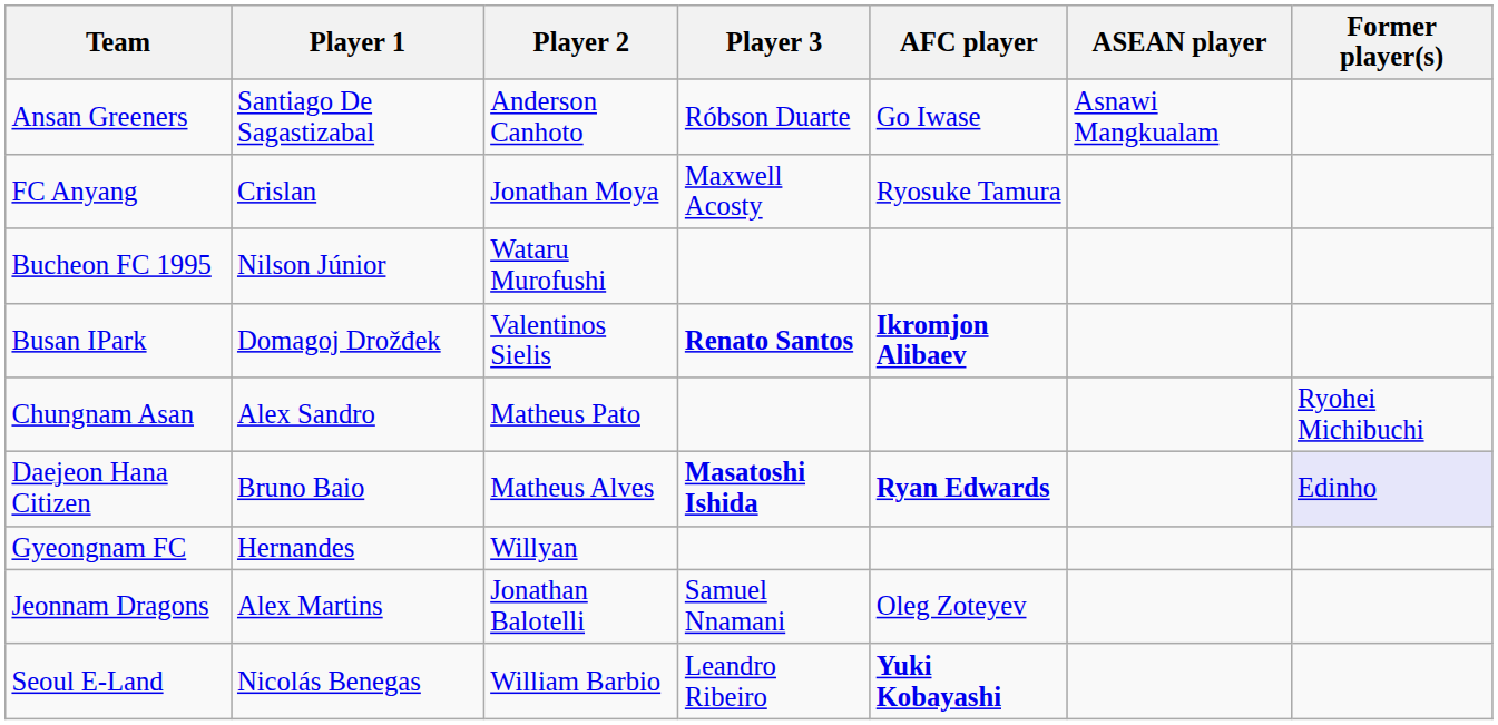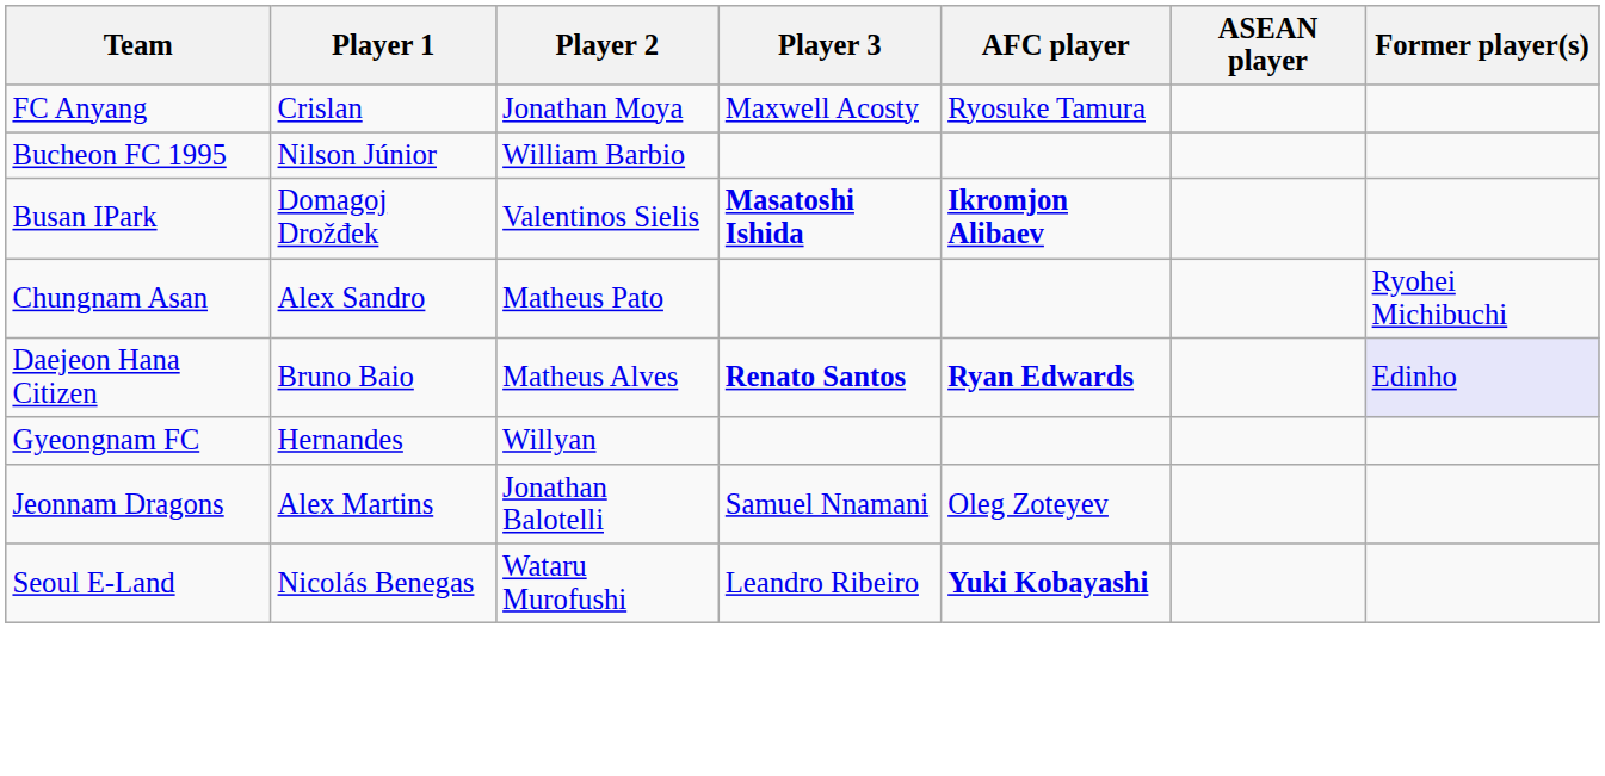 <table class="wikitable">
 <tr>
 <th>Team</th>
 <th>Player 1</th>
 <th>Player 2</th>
 <th>Player 3</th>
 <th>AFC player</th>
 <th>ASEAN player</th>
 <th>Former player(s)</th>
-</tr>
-<tr>
-<td><a href='#'>Ansan Greeners</a></td>
-<td> <a href='#'>Santiago De Sagastizabal</a></td>
-<td> <a href='#'>Anderson Canhoto</a></td>
-<td> <a href='#'>Róbson Duarte</a></td>
-<td> <a href='#'>Go Iwase</a></td>
-<td> <a href='#'>Asnawi Mangkualam</a></td>
-<td></td>
 </tr>
 <tr>
 <td><a href='#'>FC Anyang</a></td>
 <td> <a href='#'>Crislan</a></td>
 <td> <a href='#'>Jonathan Moya</a></td>
 <td> <a href='#'>Maxwell Acosty</a></td>
 <td> <a href='#'>Ryosuke Tamura</a></td>
 <td></td>
 <td></td>
 </tr>
 <tr>
 <td><a href='#'>Bucheon FC 1995</a></td>
 <td> <a href='#'>Nilson Júnior</a></td>
-<td> <a href='#'>Wataru Murofushi</a></td>
+<td> <a href='#'>William Barbio</a></td>
 <td></td>
 <td></td>
 <td></td>
 <td></td>
 </tr>
 <tr>
 <td><a href='#'>Busan IPark</a></td>
 <td> <a href='#'>Domagoj Drožđek</a></td>
 <td> <a href='#'>Valentinos Sielis</a></td>
-<td> <strong><a href='#'>Renato Santos</a></strong></td>
+<td> <strong><a href='#'>Masatoshi Ishida</a></strong></td>
 <td> <strong><a href='#'>Ikromjon Alibaev</a></strong></td>
 <td></td>
 <td></td>
 </tr>
 <tr>
 <td><a href='#'>Chungnam Asan</a></td>
 <td> <a href='#'>Alex Sandro</a></td>
 <td> <a href='#'>Matheus Pato</a></td>
 <td></td>
 <td></td>
 <td></td>
 <td> <a href='#'>Ryohei Michibuchi</a></td>
 </tr>
 <tr>
 <td><a href='#'>Daejeon Hana Citizen</a></td>
 <td> <a href='#'>Bruno Baio</a></td>
 <td> <a href='#'>Matheus Alves</a></td>
-<td> <strong><a href='#'>Masatoshi Ishida</a></strong></td>
+<td> <strong><a href='#'>Renato Santos</a></strong></td>
 <td> <strong><a href='#'>Ryan Edwards</a></strong></td>
 <td></td>
 <td style="background: lavender;"> <a href='#'>Edinho</a></td>
 </tr>
 <tr>
 <td><a href='#'>Gyeongnam FC</a></td>
 <td> <a href='#'>Hernandes</a></td>
 <td> <a href='#'>Willyan</a></td>
 <td></td>
 <td></td>
 <td></td>
 <td></td>
 </tr>
 <tr>
 <td><a href='#'>Jeonnam Dragons</a></td>
 <td> <a href='#'>Alex Martins</a></td>
 <td> <a href='#'>Jonathan Balotelli</a></td>
 <td> <a href='#'>Samuel Nnamani</a></td>
 <td> <a href='#'>Oleg Zoteyev</a></td>
 <td></td>
 <td></td>
 </tr>
 <tr>
 <td><a href='#'>Seoul E-Land</a></td>
 <td> <a href='#'>Nicolás Benegas</a></td>
-<td> <a href='#'>William Barbio</a></td>
+<td> <a href='#'>Wataru Murofushi</a></td>
 <td> <a href='#'>Leandro Ribeiro</a></td>
 <td> <strong><a href='#'>Yuki Kobayashi</a></strong></td>
 <td></td>
 <td></td>
 </tr>
 </table>
